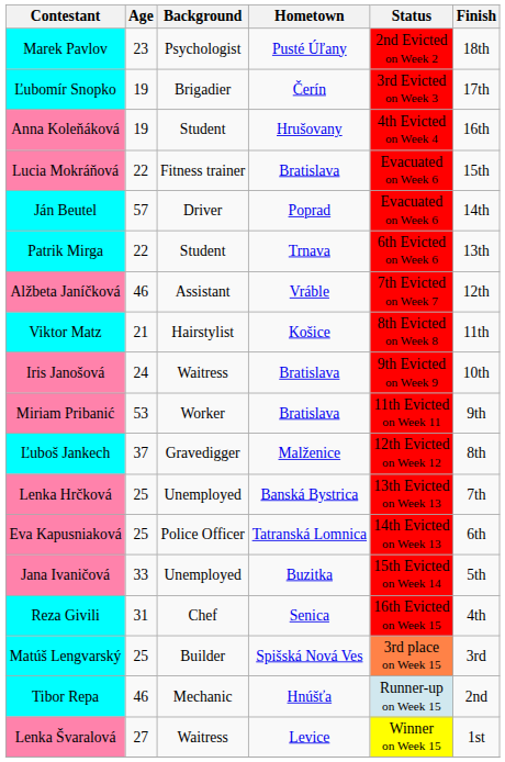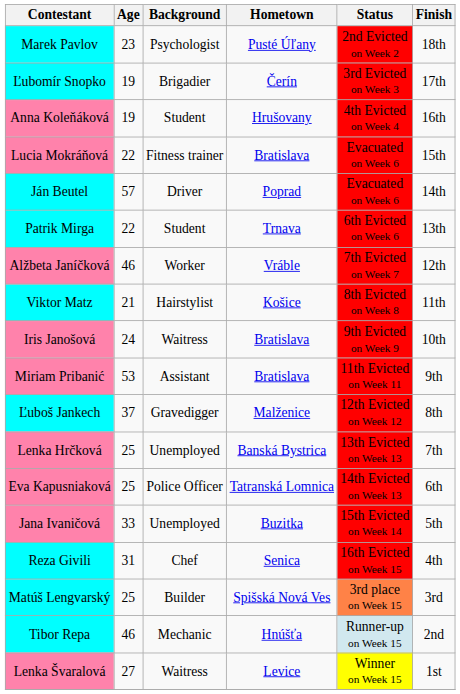 <table class="wikitable sortable" style="margin:auto; text-align:center">
 <tr>
 <th>Contestant</th>
 <th>Age</th>
 <th>Background</th>
 <th>Hometown</th>
 <th>Status</th>
 <th>Finish</th>
 </tr>
 <tr>
 <td style="background:cyan;" colspan=1>Marek Pavlov</td>
 <td>23</td>
 <td>Psychologist</td>
 <td><a href='#'>Pusté Úľany</a></td>
 <td style="background:#ff0000;">2nd Evicted<br><small>on Week 2</small></td>
 <td>18th</td>
 </tr>
 <tr>
 <td style="background:cyan;" colspan=1>Ľubomír Snopko</td>
 <td>19</td>
 <td>Brigadier</td>
 <td><a href='#'>Čerín</a></td>
 <td style="background:#ff0000;">3rd Evicted<br><small>on Week 3</small></td>
 <td>17th</td>
 </tr>
 <tr>
 <td style="background:#FF82AB;" colspan=1>Anna Koleňáková</td>
 <td>19</td>
 <td>Student</td>
 <td><a href='#'>Hrušovany</a></td>
 <td style="background:#ff0000;">4th Evicted<br><small>on Week 4</small></td>
 <td>16th</td>
 </tr>
 <tr>
 <td style="background:#FF82AB;" colspan=1>Lucia Mokráňová</td>
 <td>22</td>
 <td>Fitness trainer</td>
 <td><a href='#'>Bratislava</a></td>
 <td style="background:#ff0000;">Evacuated<br><small>on Week 6 </small></td>
 <td>15th</td>
 </tr>
 <tr>
 <td style="background:cyan;" colspan=1>Ján Beutel</td>
 <td>57</td>
 <td>Driver</td>
 <td><a href='#'>Poprad</a></td>
 <td style="background:#ff0000;">Evacuated<br><small>on Week 6 </small></td>
 <td>14th</td>
 </tr>
 <tr>
 <td style="background:cyan;" colspan=1>Patrik Mirga</td>
 <td>22</td>
 <td>Student</td>
 <td><a href='#'>Trnava</a></td>
 <td style="background:#ff0000;">6th Evicted<br><small>on Week 6</small></td>
 <td>13th</td>
 </tr>
 <tr>
 <td style="background:#FF82AB;" colspan=1>Alžbeta Janíčková</td>
 <td>46</td>
-<td>Assistant</td>
+<td>Worker</td>
 <td><a href='#'>Vráble</a></td>
 <td style="background:#ff0000;">7th Evicted<br><small>on Week 7</small></td>
 <td>12th</td>
 </tr>
 <tr>
 <td style="background:cyan;" colspan=1>Viktor Matz</td>
 <td>21</td>
 <td>Hairstylist</td>
 <td><a href='#'>Košice</a></td>
 <td style="background:#ff0000;">8th Evicted<br><small>on Week 8</small></td>
 <td>11th</td>
 </tr>
 <tr>
 <td style="background:#FF82AB;" colspan=1>Iris Janošová</td>
 <td>24</td>
 <td>Waitress</td>
 <td><a href='#'>Bratislava</a></td>
 <td style="background:#ff0000;">9th Evicted<br><small>on Week 9</small></td>
 <td>10th</td>
 </tr>
 <tr>
 <td style="background:#FF82AB;" colspan=1>Miriam Pribanić</td>
 <td>53</td>
-<td>Worker</td>
+<td>Assistant</td>
 <td><a href='#'>Bratislava</a></td>
 <td style="background:#ff0000;">11th Evicted<br><small>on Week 11</small></td>
 <td>9th</td>
 </tr>
 <tr>
 <td style="background:cyan;" colspan=1>Ľuboš Jankech</td>
 <td>37</td>
 <td>Gravedigger</td>
 <td><a href='#'>Malženice</a></td>
 <td style="background:#ff0000;">12th Evicted<br><small>on Week 12</small></td>
 <td>8th</td>
 </tr>
 <tr>
 <td style="background:#FF82AB;" colspan=1>Lenka Hrčková</td>
 <td>25</td>
 <td>Unemployed</td>
 <td><a href='#'>Banská Bystrica</a></td>
 <td style="background:#ff0000;">13th Evicted<br><small>on Week 13</small></td>
 <td>7th</td>
 </tr>
 <tr>
 <td style="background:#FF82AB;" colspan=1>Eva Kapusniaková</td>
 <td>25</td>
 <td>Police Officer</td>
 <td><a href='#'>Tatranská Lomnica</a></td>
 <td style="background:#ff0000;">14th Evicted<br><small>on Week 13</small></td>
 <td>6th</td>
 </tr>
 <tr>
 <td style="background:#FF82AB;" colspan=1>Jana Ivaničová</td>
 <td>33</td>
 <td>Unemployed</td>
 <td><a href='#'>Buzitka</a></td>
 <td style="background:#ff0000;">15th Evicted<br><small>on Week 14</small></td>
 <td>5th</td>
 </tr>
 <tr>
 <td style="background:cyan;" colspan=1>Reza Givili</td>
 <td>31</td>
 <td>Chef</td>
 <td><a href='#'>Senica</a></td>
 <td style="background:#ff0000;">16th Evicted<br><small>on Week 15</small></td>
 <td>4th</td>
 </tr>
 <tr>
 <td style="background:cyan;" colspan=1>Matúš Lengvarský</td>
 <td>25</td>
 <td>Builder</td>
 <td><a href='#'>Spišská Nová Ves</a></td>
 <td style="background:#FF8247;">3rd place<br><small>on Week 15</small></td>
 <td>3rd</td>
 </tr>
 <tr>
 <td style="background:cyan;" colspan=1>Tibor Repa</td>
 <td>46</td>
 <td>Mechanic</td>
 <td><a href='#'>Hnúšťa</a></td>
 <td style="background:#D1E8EF;">Runner-up<br><small>on Week 15</small></td>
 <td>2nd</td>
 </tr>
 <tr>
 <td style="background:#FF82AB;" colspan=1>Lenka Švaralová</td>
 <td>27</td>
 <td>Waitress</td>
 <td><a href='#'>Levice</a></td>
 <td style="background:yellow;">Winner<br><small>on Week 15</small></td>
 <td>1st</td>
 </tr>
 <tr>
 </tr>
 </table>
